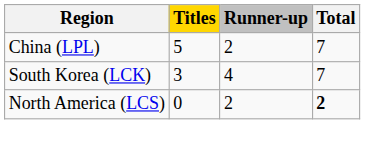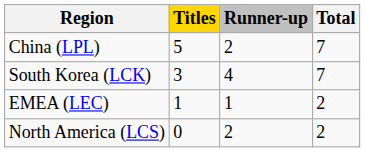 <table class="wikitable">
 <tr>
 <th>Region</th>
 <th style="background:gold;">Titles</th>
 <th style="background:silver;">Runner-up</th>
 <th>Total</th>
 </tr>
 <tr>
 <td>China (<a href='#'>LPL</a>)</td>
 <td>5</td>
 <td>2</td>
 <td>7</td>
 </tr>
 <tr>
 <td>South Korea (<a href='#'>LCK</a>)</td>
 <td>3</td>
 <td>4</td>
 <td>7</td>
 </tr>
 <tr>
+<td>EMEA (<a href='#'>LEC</a>)</td>
+<td>1</td>
+<td>1</td>
+<td>2</td>
+</tr>
+<tr>
 <td>North America (<a href='#'>LCS</a>)</td>
 <td>0</td>
 <td>2</td>
-<td><strong>2</strong></td>
+<td>2</td>
 </tr>
 </table>
